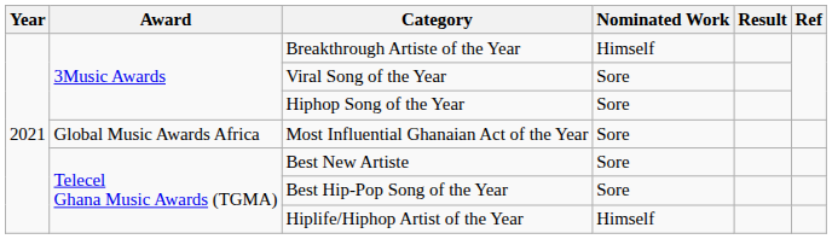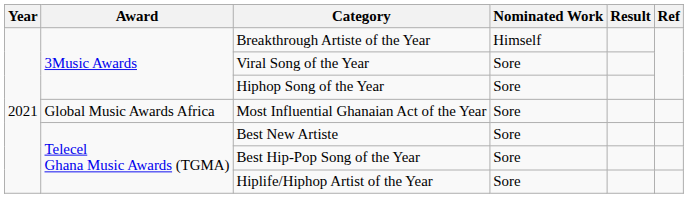 <table class="wikitable">
 <tr>
 <th>Year</th>
 <th>Award</th>
 <th>Category</th>
 <th>Nominated Work</th>
 <th>Result</th>
 <th>Ref</th>
 </tr>
 <tr>
 <td rowspan="7">2021</td>
 <td rowspan="3"><a href='#'>3Music Awards</a></td>
 <td>Breakthrough Artiste of the Year</td>
 <td>Himself</td>
 <td></td>
 <td rowspan="3"></td>
 </tr>
 <tr>
 <td>Viral Song of the Year</td>
 <td>Sore</td>
 <td></td>
 </tr>
 <tr>
 <td>Hiphop Song of the Year</td>
 <td>Sore</td>
 <td></td>
 </tr>
 <tr>
 <td>Global Music Awards Africa</td>
 <td>Most Influential Ghanaian Act of the Year</td>
 <td>Sore</td>
 <td></td>
 <td></td>
 </tr>
 <tr>
 <td rowspan="3"><a href='#'>Telecel</a><br><a href='#'>Ghana Music Awards</a> (TGMA)</td>
 <td>Best New Artiste</td>
 <td>Sore</td>
 <td></td>
 <td></td>
 </tr>
 <tr>
 <td>Best Hip-Pop Song of the Year</td>
 <td>Sore</td>
 <td></td>
 <td></td>
 </tr>
 <tr>
 <td>Hiplife/Hiphop Artist of the Year</td>
-<td>Himself</td>
+<td>Sore</td>
 <td></td>
 <td></td>
 </tr>
 </table>
